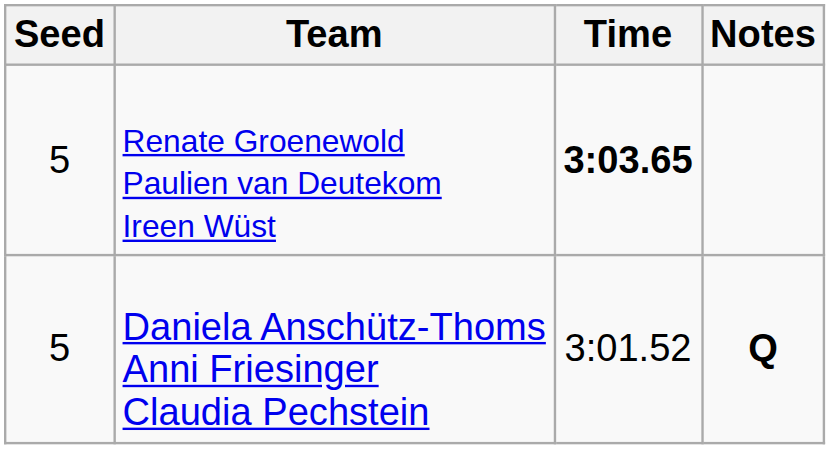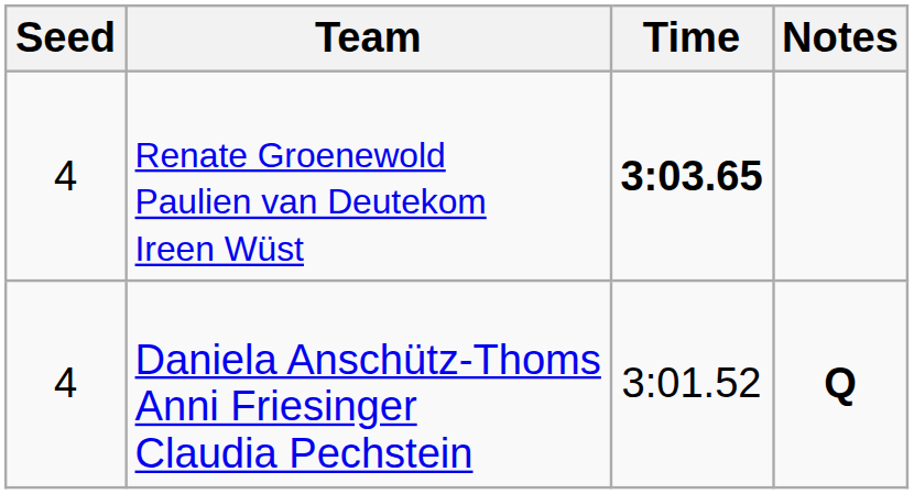 <table class="wikitable" style="text-align:center">
 <tr>
 <th>Seed</th>
 <th>Team</th>
 <th>Time</th>
 <th>Notes</th>
 </tr>
 <tr>
-<td>5</td>
+<td>4</td>
 <td align="left"><small><br><a href='#'>Renate Groenewold</a><br><a href='#'>Paulien van Deutekom</a><br><a href='#'>Ireen Wüst</a></small></td>
 <td><strong>3:03.65</strong></td>
 <td></td>
 </tr>
 <tr>
-<td>5</td>
+<td>4</td>
 <td align="left"><br><a href='#'>Daniela Anschütz-Thoms</a><br><a href='#'>Anni Friesinger</a><br><a href='#'>Claudia Pechstein</a></td>
 <td>3:01.52</td>
 <td><strong>Q</strong></td>
 </tr>
 </table>
